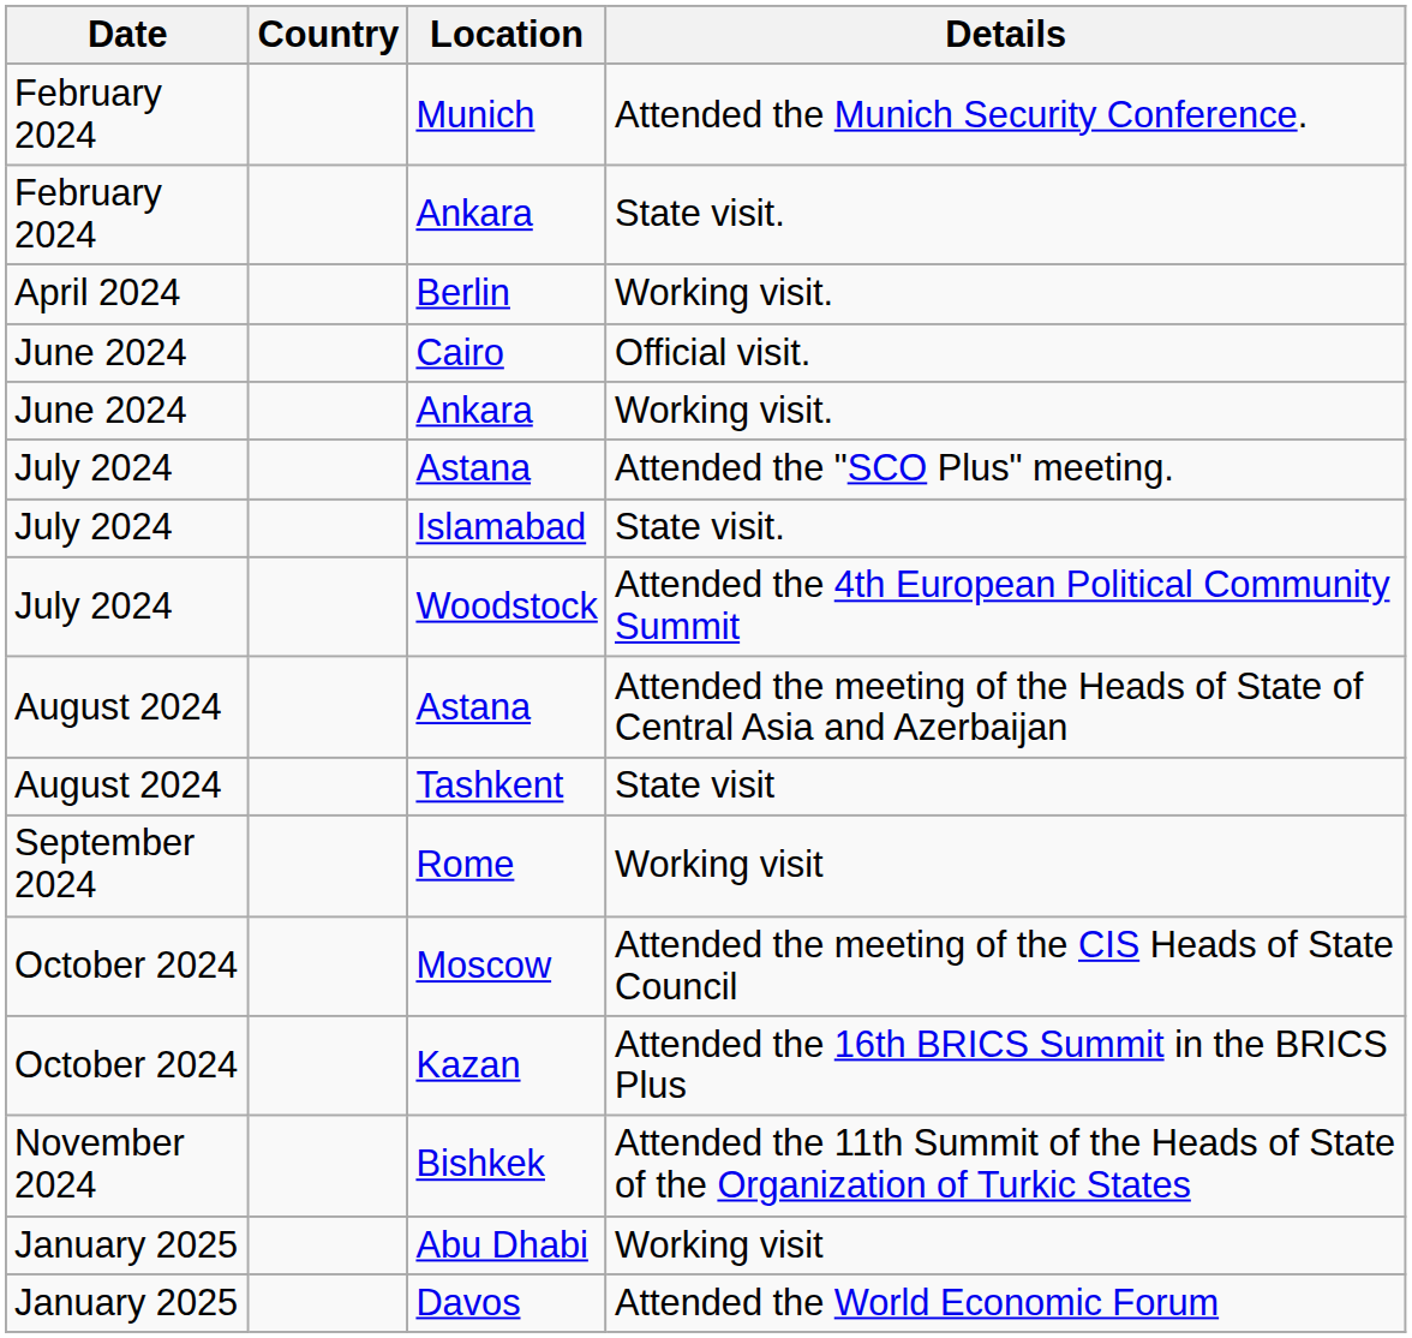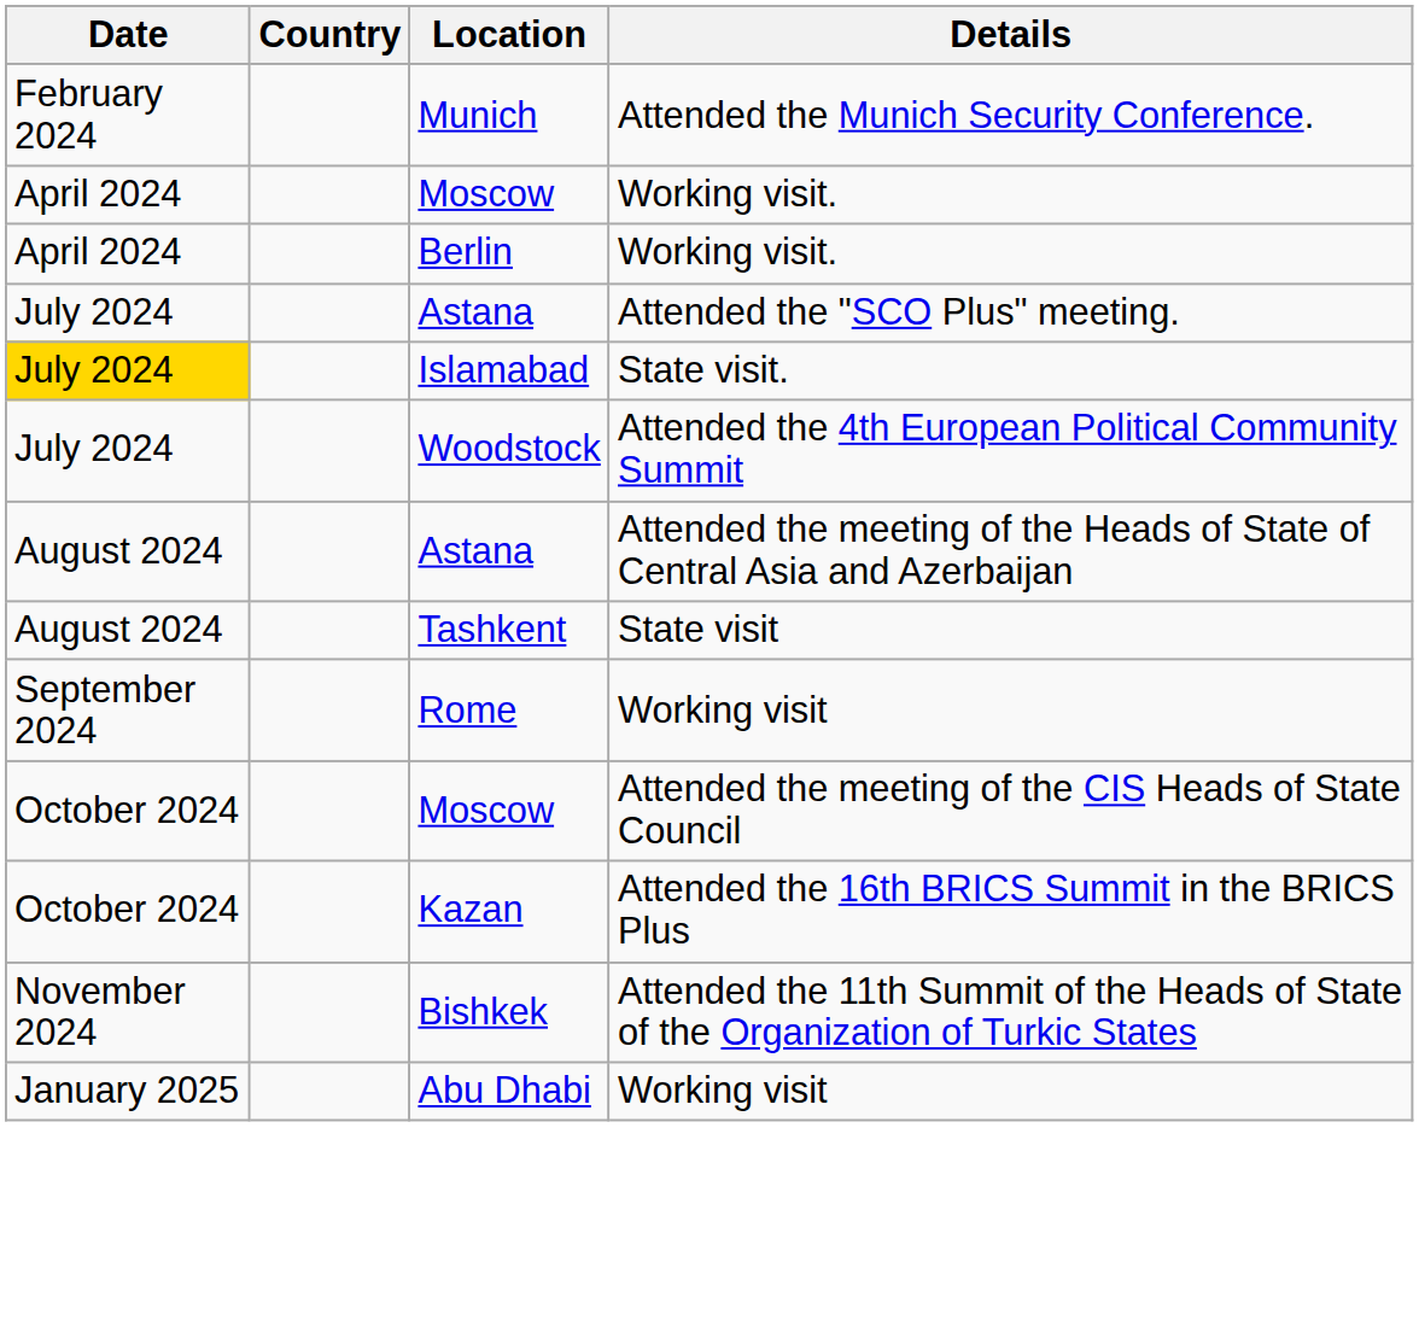 <table class="wikitable">
 <tr>
 <th>Date</th>
 <th>Country</th>
 <th>Location</th>
 <th>Details</th>
 </tr>
 <tr>
 <td>February 2024</td>
 <td></td>
 <td><a href='#'>Munich</a></td>
 <td>Attended the <a href='#'>Munich Security Conference</a>.</td>
 </tr>
 <tr>
-<td>February 2024</td>
+<td>April 2024</td>
 <td></td>
-<td><a href='#'>Ankara</a></td>
-<td>State visit.</td>
+<td><a href='#'>Moscow</a></td>
+<td>Working visit.</td>
 </tr>
 <tr>
 <td>April 2024</td>
 <td></td>
 <td><a href='#'>Berlin</a></td>
-<td>Working visit.</td>
-</tr>
-<tr>
-<td>June 2024</td>
-<td></td>
-<td><a href='#'>Cairo</a></td>
-<td>Official visit.</td>
-</tr>
-<tr>
-<td>June 2024</td>
-<td></td>
-<td><a href='#'>Ankara</a></td>
 <td>Working visit.</td>
 </tr>
 <tr>
 <td>July 2024</td>
 <td></td>
 <td><a href='#'>Astana</a></td>
 <td>Attended the "<a href='#'>SCO</a> Plus" meeting.</td>
 </tr>
 <tr>
-<td>July 2024</td>
+<td style="background: gold;">July 2024</td>
 <td></td>
 <td><a href='#'>Islamabad</a></td>
 <td>State visit.</td>
 </tr>
 <tr>
 <td>July 2024</td>
 <td></td>
 <td><a href='#'>Woodstock</a></td>
 <td>Attended the <a href='#'>4th European Political Community Summit</a></td>
 </tr>
 <tr>
 <td>August 2024</td>
 <td></td>
 <td><a href='#'>Astana</a></td>
 <td>Attended the meeting of the Heads of State of Central Asia and Azerbaijan</td>
 </tr>
 <tr>
 <td>August 2024</td>
 <td></td>
 <td><a href='#'>Tashkent</a></td>
 <td>State visit</td>
 </tr>
 <tr>
 <td>September 2024</td>
 <td></td>
 <td><a href='#'>Rome</a></td>
 <td>Working visit</td>
 </tr>
 <tr>
 <td>October 2024</td>
 <td></td>
 <td><a href='#'>Moscow</a></td>
 <td>Attended the meeting of the <a href='#'>CIS</a> Heads of State Council</td>
 </tr>
 <tr>
 <td>October 2024</td>
 <td></td>
 <td><a href='#'>Kazan</a></td>
 <td>Attended the <a href='#'>16th BRICS Summit</a> in the BRICS Plus</td>
 </tr>
 <tr>
 <td>November 2024</td>
 <td></td>
 <td><a href='#'>Bishkek</a></td>
 <td>Attended the 11th Summit of the Heads of State of the <a href='#'>Organization of Turkic States</a></td>
 </tr>
 <tr>
 <td>January 2025</td>
 <td></td>
 <td><a href='#'>Abu Dhabi</a></td>
 <td>Working visit</td>
 </tr>
-<tr>
-<td>January 2025</td>
-<td></td>
-<td><a href='#'>Davos</a></td>
-<td>Attended the <a href='#'>World Economic Forum</a></td>
-</tr>
 </table>
